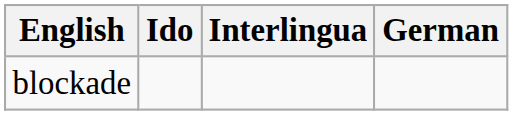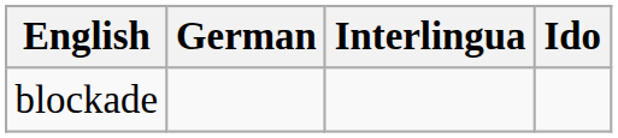 <table class="wikitable">
 <tr>
 <th>English</th>
+<th>German</th>
+<th>Interlingua</th>
 <th>Ido</th>
-<th>Interlingua</th>
-<th>German</th>
 </tr>
 <tr>
 <td>blockade</td>
 <td></td>
 <td></td>
 <td></td>
 </tr>
 </table>
